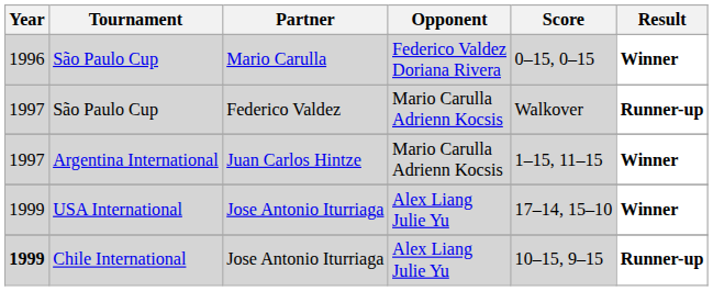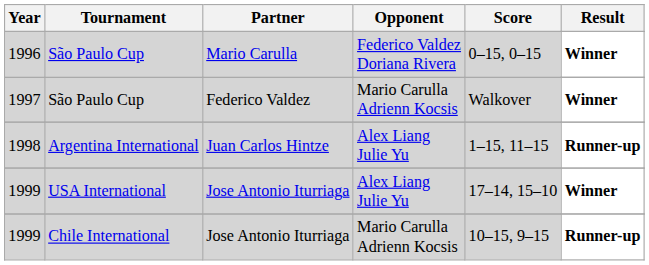 <table class="sortable wikitable" style="font-size:90%;">
 <tr>
 <th>Year</th>
 <th>Tournament</th>
 <th>Partner</th>
 <th>Opponent</th>
 <th>Score</th>
 <th>Result</th>
 </tr>
 <tr>
 </tr>
 <tr style="background:#D5D5D5">
 <td align="center">1996</td>
 <td align="left"><a href='#'>São Paulo Cup</a></td>
 <td align="left"> <a href='#'>Mario Carulla</a></td>
 <td align="left"> <a href='#'>Federico Valdez</a> <br>  <a href='#'>Doriana Rivera</a></td>
 <td align="left">0–15, 0–15</td>
 <td style="text-align:left; background:white"> <strong>Winner</strong></td>
 </tr>
 <tr>
 </tr>
 <tr style="background:#D5D5D5">
 <td align="center">1997</td>
 <td align="left">São Paulo Cup</td>
 <td align="left"> Federico Valdez</td>
 <td align="left"> Mario Carulla <br>  <a href='#'>Adrienn Kocsis</a></td>
 <td align="left">Walkover</td>
-<td style="text-align:left; background:white"> <strong>Runner-up</strong></td>
+<td style="text-align:left; background:white"> <strong>Winner</strong></td>
 </tr>
 <tr>
 </tr>
 <tr style="background:#D5D5D5">
-<td align="center">1997</td>
+<td align="center">1998</td>
 <td align="left"><a href='#'>Argentina International</a></td>
 <td align="left"> <a href='#'>Juan Carlos Hintze</a></td>
-<td align="left"> Mario Carulla <br>  Adrienn Kocsis</td>
+<td align="left"> <a href='#'>Alex Liang</a> <br>  <a href='#'>Julie Yu</a></td>
 <td align="left">1–15, 11–15</td>
-<td style="text-align:left; background:white"> <strong>Winner</strong></td>
+<td style="text-align:left; background:white"> <strong>Runner-up</strong></td>
 </tr>
 <tr>
 </tr>
 <tr style="background:#D5D5D5">
 <td align="center">1999</td>
 <td align="left"><a href='#'>USA International</a></td>
 <td align="left"> <a href='#'>Jose Antonio Iturriaga</a></td>
 <td align="left"> <a href='#'>Alex Liang</a> <br>  <a href='#'>Julie Yu</a></td>
 <td align="left">17–14, 15–10</td>
 <td style="text-align:left; background:white"> <strong>Winner</strong></td>
 </tr>
 <tr>
 </tr>
 <tr style="background:#D5D5D5">
-<td align="center"><strong>1999</strong></td>
+<td align="center">1999</td>
 <td align="left"><a href='#'>Chile International</a></td>
 <td align="left"> Jose Antonio Iturriaga</td>
-<td align="left"> <a href='#'>Alex Liang</a> <br>  <a href='#'>Julie Yu</a></td>
+<td align="left"> Mario Carulla <br>  Adrienn Kocsis</td>
 <td align="left">10–15, 9–15</td>
 <td style="text-align:left; background:white"> <strong>Runner-up</strong></td>
 </tr>
 </table>
